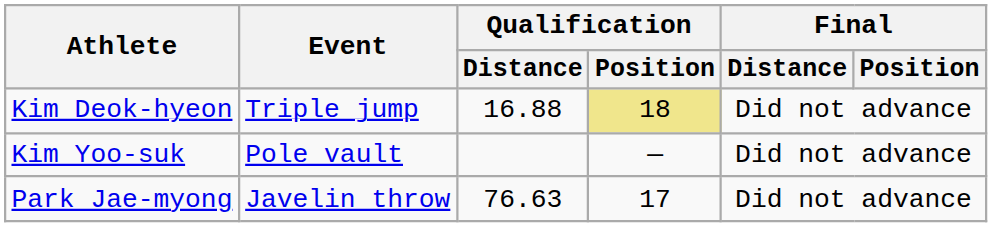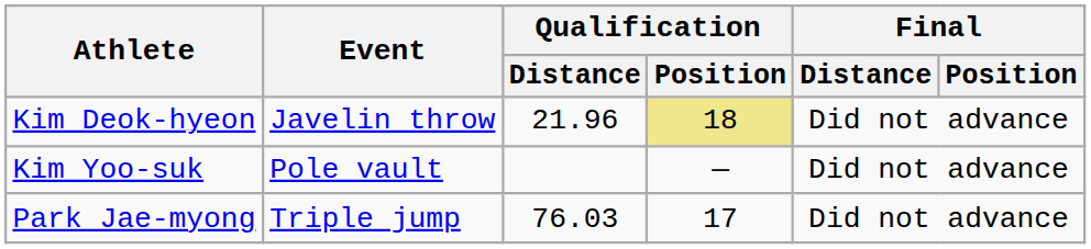 <table class=wikitable style="font-size:90%">
 <tr>
 <th rowspan="2">Athlete</th>
 <th rowspan="2">Event</th>
 <th colspan="2">Qualification</th>
 <th colspan="2">Final</th>
 </tr>
 <tr style="font-size:95%">
 <th>Distance</th>
 <th>Position</th>
 <th>Distance</th>
 <th>Position</th>
 </tr>
 <tr align=center>
 <td align=left><a href='#'>Kim Deok-hyeon</a></td>
-<td align=left><a href='#'>Triple jump</a></td>
-<td>16.88</td>
+<td align=left><a href='#'>Javelin throw</a></td>
+<td>21.96</td>
 <td style="background: khaki;">18</td>
 <td colspan=2>Did not advance</td>
 </tr>
 <tr align=center>
 <td align=left><a href='#'>Kim Yoo-suk</a></td>
 <td align=left><a href='#'>Pole vault</a></td>
 <td></td>
 <td>—</td>
 <td colspan=2>Did not advance</td>
 </tr>
 <tr align=center>
 <td align=left><a href='#'>Park Jae-myong</a></td>
-<td align=left><a href='#'>Javelin throw</a></td>
-<td>76.63</td>
+<td align=left><a href='#'>Triple jump</a></td>
+<td>76.03</td>
 <td>17</td>
 <td colspan=2>Did not advance</td>
 </tr>
 </table>
